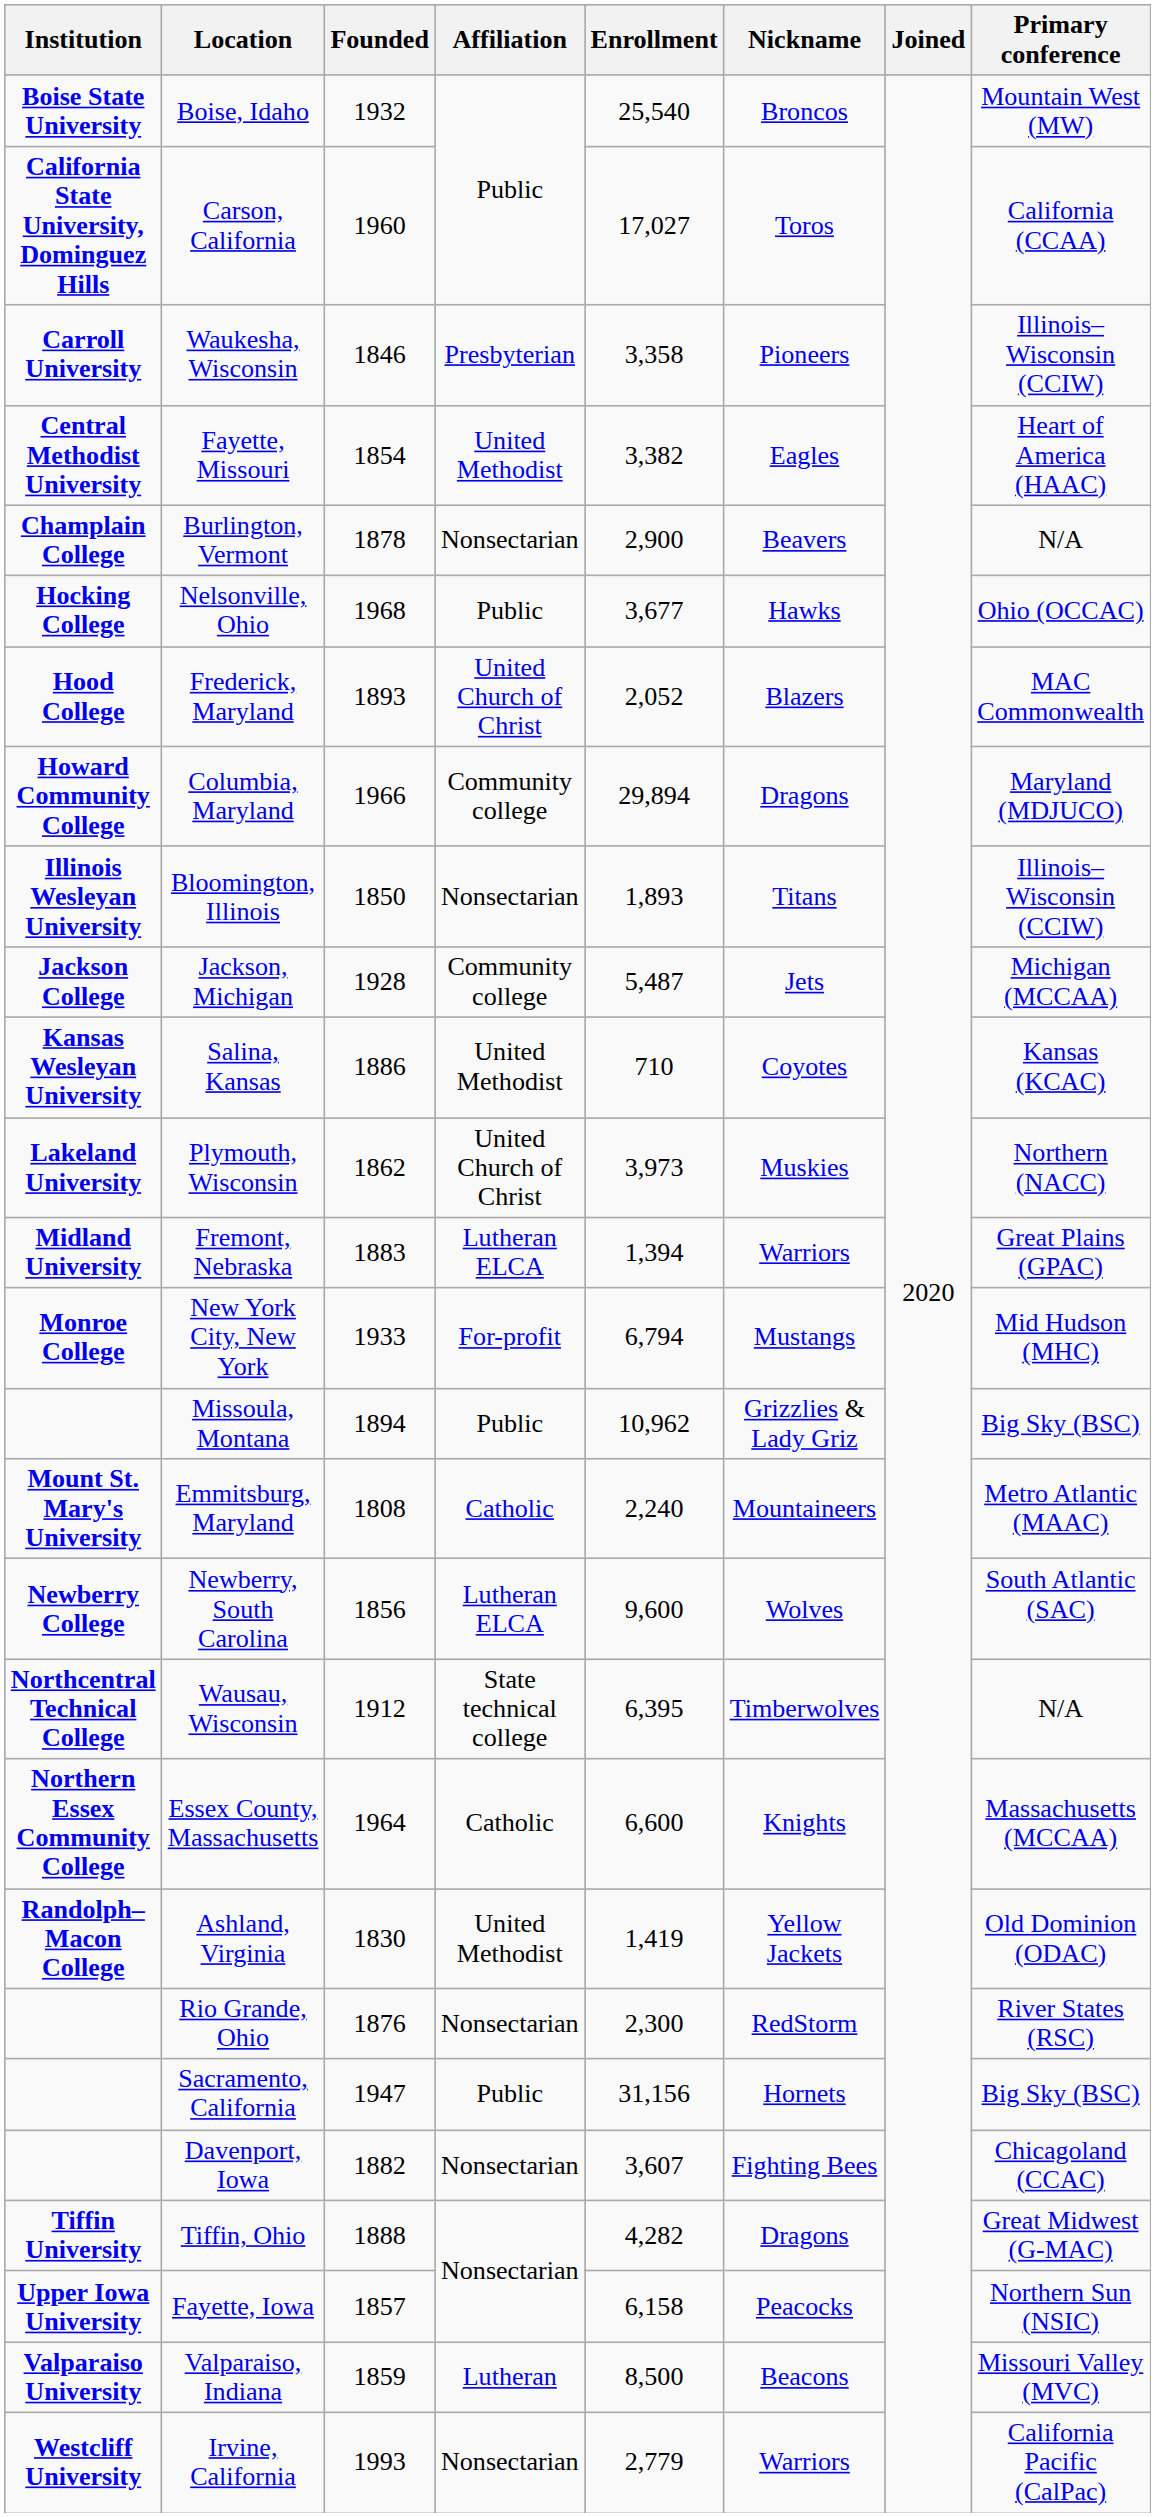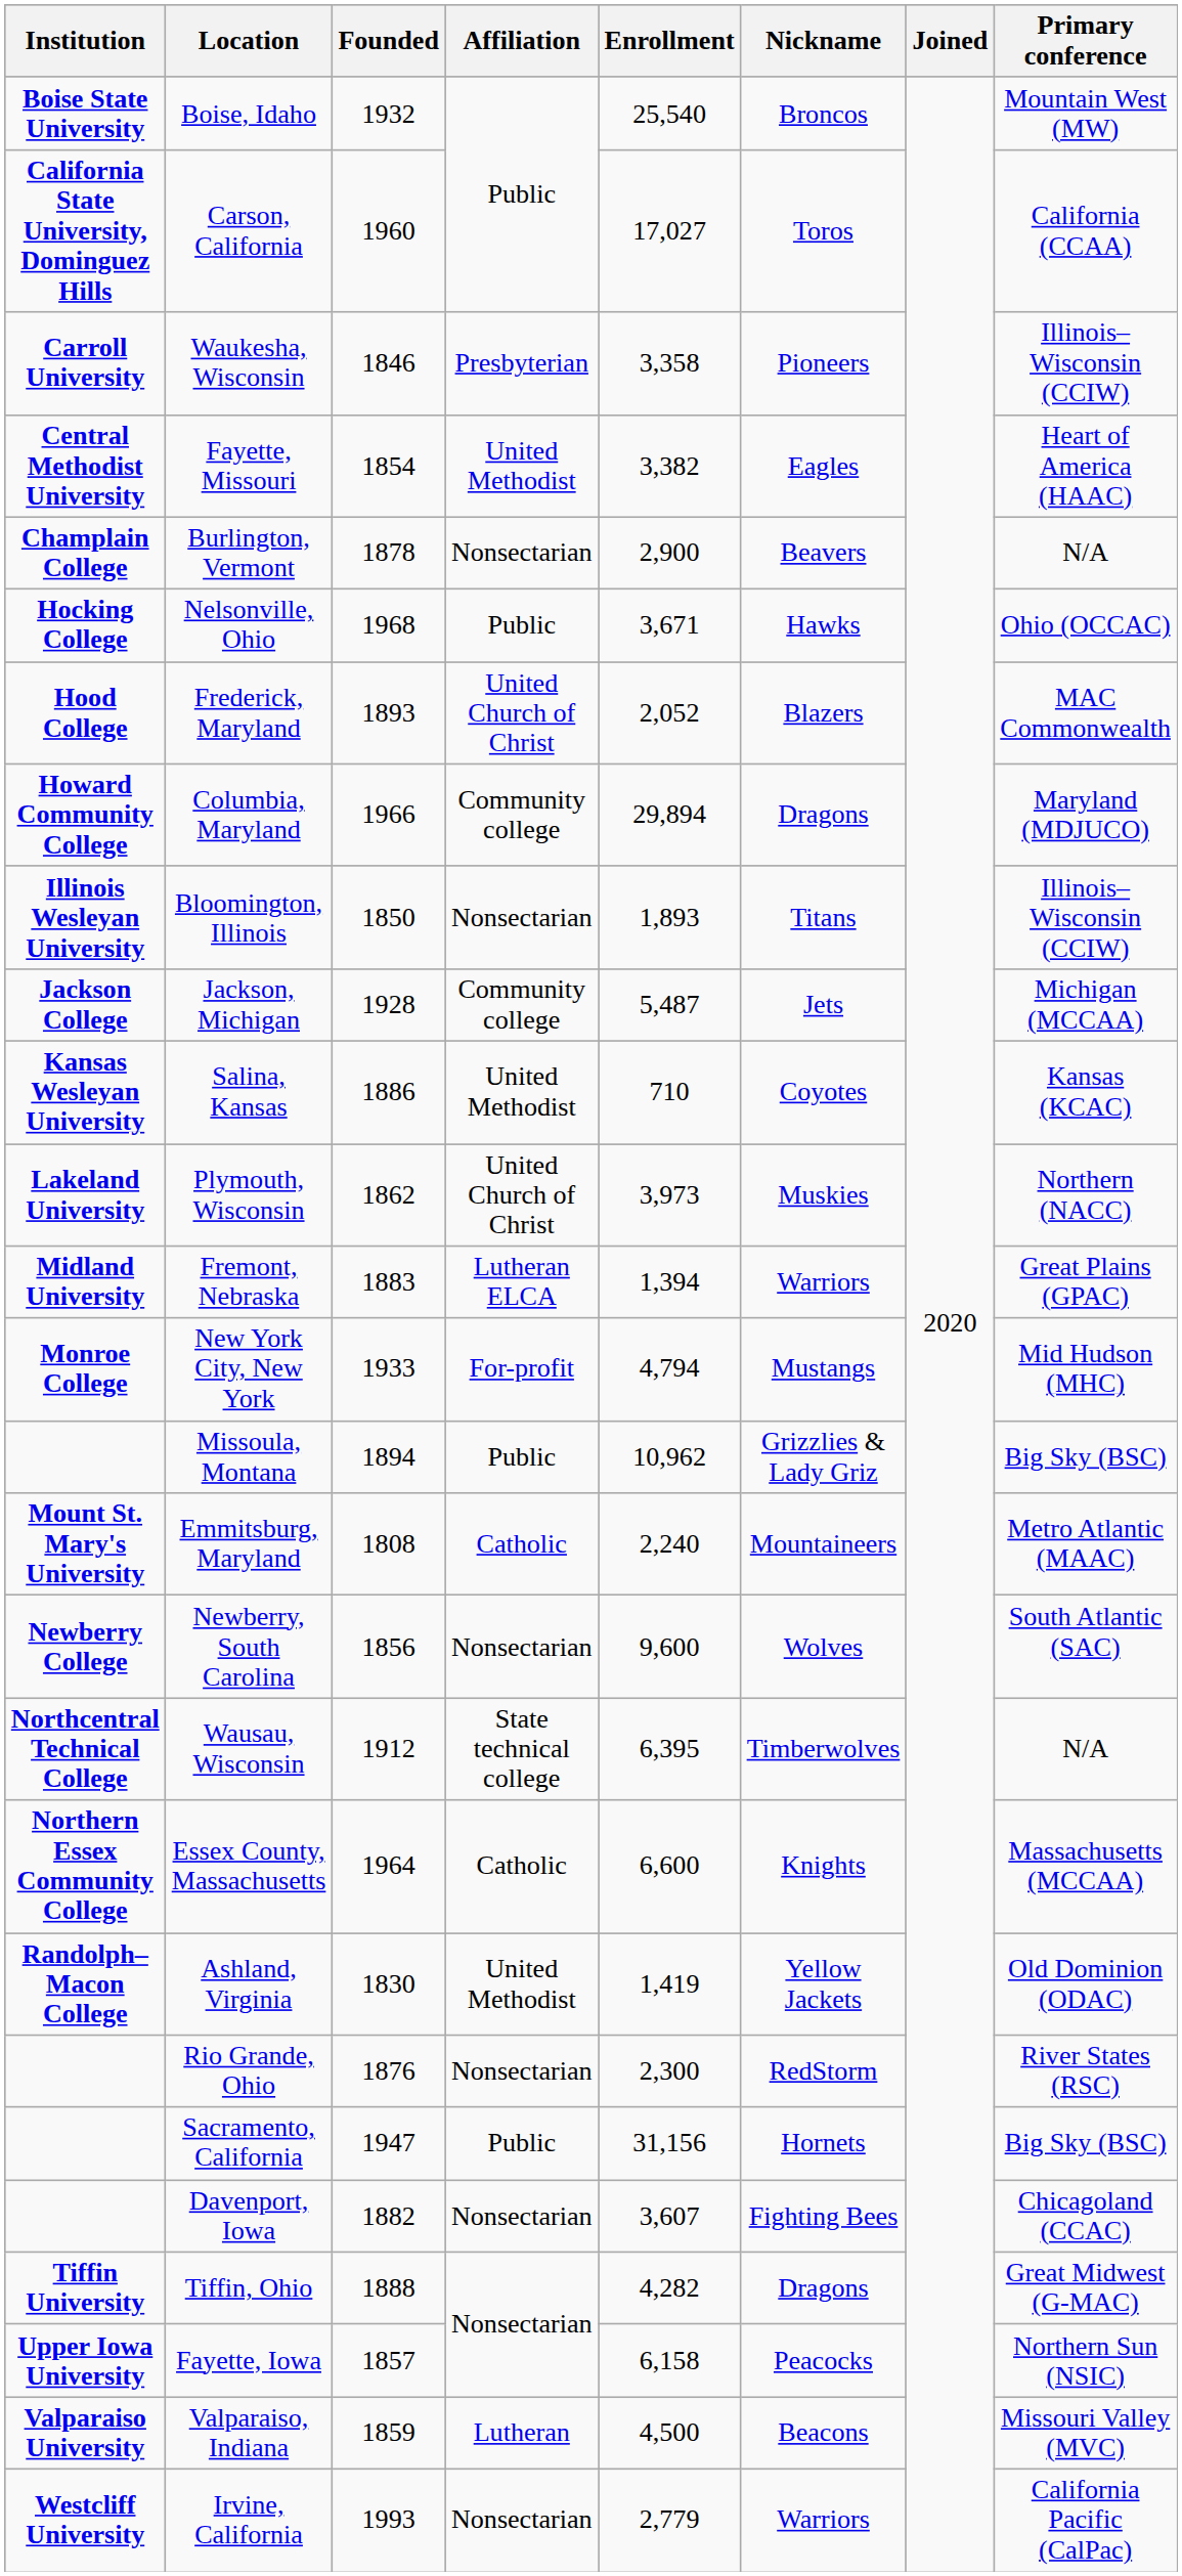 <table class="wikitable sortable" style="text-align:center">
 <tr>
 <th>Institution</th>
 <th>Location</th>
 <th>Founded</th>
 <th>Affiliation</th>
 <th>Enrollment</th>
 <th>Nickname</th>
 <th>Joined</th>
 <th>Primary<br>conference</th>
 </tr>
 <tr>
 <td><strong><a href='#'>Boise State University</a></strong></td>
 <td><a href='#'>Boise, Idaho</a></td>
 <td>1932</td>
 <td rowspan="2">Public</td>
 <td>25,540</td>
 <td><a href='#'>Broncos</a></td>
 <td rowspan="27">2020</td>
 <td><a href='#'>Mountain West (MW)</a><br></td>
 </tr>
 <tr>
 <td><strong><a href='#'>California State University, Dominguez Hills</a></strong><br></td>
 <td><a href='#'>Carson, California</a></td>
 <td>1960</td>
 <td>17,027</td>
 <td><a href='#'>Toros</a></td>
 <td><a href='#'>California (CCAA)</a><br></td>
 </tr>
 <tr>
 <td><strong><a href='#'>Carroll University</a></strong></td>
 <td><a href='#'>Waukesha, Wisconsin</a></td>
 <td>1846</td>
 <td><a href='#'>Presbyterian</a></td>
 <td>3,358</td>
 <td><a href='#'>Pioneers</a></td>
 <td><a href='#'>Illinois–Wisconsin (CCIW)</a></td>
 </tr>
 <tr>
 <td><strong><a href='#'>Central Methodist University</a></strong></td>
 <td><a href='#'>Fayette, Missouri</a></td>
 <td>1854</td>
 <td><a href='#'>United Methodist</a></td>
 <td>3,382</td>
 <td><a href='#'>Eagles</a></td>
 <td><a href='#'>Heart of America (HAAC)</a><br></td>
 </tr>
 <tr>
 <td><strong><a href='#'>Champlain College</a></strong></td>
 <td><a href='#'>Burlington, Vermont</a></td>
 <td>1878</td>
 <td>Nonsectarian</td>
 <td>2,900</td>
 <td><a href='#'>Beavers</a></td>
 <td>N/A</td>
 </tr>
 <tr>
 <td><strong><a href='#'>Hocking College</a></strong></td>
 <td><a href='#'>Nelsonville, Ohio</a></td>
 <td>1968</td>
 <td>Public</td>
-<td>3,677</td>
+<td>3,671</td>
 <td><a href='#'>Hawks</a></td>
 <td><a href='#'>Ohio (OCCAC)</a><br></td>
 </tr>
 <tr>
 <td><strong><a href='#'>Hood College</a></strong></td>
 <td><a href='#'>Frederick, Maryland</a></td>
 <td>1893</td>
 <td><a href='#'>United Church of Christ</a></td>
 <td>2,052</td>
 <td><a href='#'>Blazers</a></td>
 <td><a href='#'>MAC</a> <a href='#'>Commonwealth</a></td>
 </tr>
 <tr>
 <td><strong><a href='#'>Howard Community College</a></strong></td>
 <td><a href='#'>Columbia, Maryland</a></td>
 <td>1966</td>
 <td>Community college</td>
 <td>29,894</td>
 <td><a href='#'>Dragons</a></td>
 <td><a href='#'>Maryland (MDJUCO)</a><br></td>
 </tr>
 <tr>
 <td><strong><a href='#'>Illinois Wesleyan University</a></strong></td>
 <td><a href='#'>Bloomington, Illinois</a></td>
 <td>1850</td>
 <td>Nonsectarian</td>
 <td>1,893</td>
 <td><a href='#'>Titans</a></td>
 <td><a href='#'>Illinois–Wisconsin (CCIW)</a></td>
 </tr>
 <tr>
 <td><strong><a href='#'>Jackson College</a></strong></td>
 <td><a href='#'>Jackson, Michigan</a></td>
 <td>1928</td>
 <td>Community college</td>
 <td>5,487</td>
 <td><a href='#'>Jets</a></td>
 <td><a href='#'>Michigan (MCCAA)</a><br></td>
 </tr>
 <tr>
 <td><strong><a href='#'>Kansas Wesleyan University</a></strong></td>
 <td><a href='#'>Salina, Kansas</a></td>
 <td>1886</td>
 <td>United Methodist</td>
 <td>710</td>
 <td><a href='#'>Coyotes</a></td>
 <td><a href='#'>Kansas (KCAC)</a><br></td>
 </tr>
 <tr>
 <td><strong><a href='#'>Lakeland University</a></strong></td>
 <td><a href='#'>Plymouth, Wisconsin</a></td>
 <td>1862</td>
 <td>United Church of Christ</td>
 <td>3,973</td>
 <td><a href='#'>Muskies</a></td>
 <td><a href='#'>Northern (NACC)</a></td>
 </tr>
 <tr>
 <td><strong><a href='#'>Midland University</a></strong></td>
 <td><a href='#'>Fremont, Nebraska</a></td>
 <td>1883</td>
 <td><a href='#'>Lutheran ELCA</a></td>
 <td>1,394</td>
 <td><a href='#'>Warriors</a></td>
 <td><a href='#'>Great Plains (GPAC)</a><br></td>
 </tr>
 <tr>
 <td><strong><a href='#'>Monroe College</a></strong></td>
 <td><a href='#'>New York City, New York</a></td>
 <td>1933</td>
 <td><a href='#'>For-profit</a></td>
-<td>6,794</td>
+<td>4,794</td>
 <td><a href='#'>Mustangs</a></td>
 <td><a href='#'>Mid Hudson (MHC)</a><br></td>
 </tr>
 <tr>
 <td><strong></strong></td>
 <td><a href='#'>Missoula, Montana</a></td>
 <td>1894</td>
 <td>Public</td>
 <td>10,962</td>
 <td><a href='#'>Grizzlies</a> &<br><a href='#'>Lady Griz</a></td>
 <td><a href='#'>Big Sky (BSC)</a><br></td>
 </tr>
 <tr>
 <td><strong><a href='#'>Mount St. Mary's University</a></strong></td>
 <td><a href='#'>Emmitsburg, Maryland</a></td>
 <td>1808</td>
 <td><a href='#'>Catholic</a></td>
 <td>2,240</td>
 <td><a href='#'>Mountaineers</a></td>
 <td><a href='#'>Metro Atlantic (MAAC)</a><br></td>
 </tr>
 <tr>
 <td><strong><a href='#'>Newberry College</a></strong></td>
 <td><a href='#'>Newberry, South Carolina</a></td>
 <td>1856</td>
-<td><a href='#'>Lutheran ELCA</a></td>
+<td>Nonsectarian</td>
 <td>9,600</td>
 <td><a href='#'>Wolves</a></td>
 <td><a href='#'>South Atlantic (SAC)</a><br><br></td>
 </tr>
 <tr>
 <td><strong><a href='#'>Northcentral Technical College</a></strong></td>
 <td><a href='#'>Wausau, Wisconsin</a></td>
 <td>1912</td>
 <td>State technical college</td>
 <td>6,395</td>
 <td><a href='#'>Timberwolves</a></td>
 <td>N/A</td>
 </tr>
 <tr>
 <td><strong><a href='#'>Northern Essex Community College</a></strong></td>
 <td><a href='#'>Essex County, Massachusetts</a></td>
 <td>1964</td>
 <td>Catholic</td>
 <td>6,600</td>
 <td><a href='#'>Knights</a></td>
 <td><a href='#'>Massachusetts (MCCAA)</a><br></td>
 </tr>
 <tr>
 <td><strong><a href='#'>Randolph–Macon College</a></strong></td>
 <td><a href='#'>Ashland, Virginia</a></td>
 <td>1830</td>
 <td>United Methodist</td>
 <td>1,419</td>
 <td><a href='#'>Yellow Jackets</a></td>
 <td><a href='#'>Old Dominion (ODAC)</a></td>
 </tr>
 <tr>
 <td><strong></strong></td>
 <td><a href='#'>Rio Grande, Ohio</a></td>
 <td>1876</td>
 <td>Nonsectarian</td>
 <td>2,300</td>
 <td><a href='#'>RedStorm</a></td>
 <td><a href='#'>River States (RSC)</a><br></td>
 </tr>
 <tr>
 <td><strong></strong><br></td>
 <td><a href='#'>Sacramento, California</a></td>
 <td>1947</td>
 <td>Public</td>
 <td>31,156</td>
 <td><a href='#'>Hornets</a></td>
 <td><a href='#'>Big Sky (BSC)</a><br></td>
 </tr>
 <tr>
 <td><strong></strong></td>
 <td><a href='#'>Davenport, Iowa</a></td>
 <td>1882</td>
 <td>Nonsectarian</td>
 <td>3,607</td>
 <td><a href='#'>Fighting Bees</a></td>
 <td><a href='#'>Chicagoland (CCAC)</a><br></td>
 </tr>
 <tr>
 <td><strong><a href='#'>Tiffin University</a></strong></td>
 <td><a href='#'>Tiffin, Ohio</a></td>
 <td>1888</td>
 <td rowspan="2">Nonsectarian</td>
 <td>4,282</td>
 <td><a href='#'>Dragons</a></td>
 <td><a href='#'>Great Midwest (G-MAC)</a><br></td>
 </tr>
 <tr>
 <td><strong><a href='#'>Upper Iowa University</a></strong></td>
 <td><a href='#'>Fayette, Iowa</a></td>
 <td>1857</td>
 <td>6,158</td>
 <td><a href='#'>Peacocks</a></td>
 <td><a href='#'>Northern Sun (NSIC)</a></td>
 </tr>
 <tr>
 <td><strong><a href='#'>Valparaiso University</a></strong></td>
 <td><a href='#'>Valparaiso, Indiana</a></td>
 <td>1859</td>
 <td><a href='#'>Lutheran</a></td>
-<td>8,500</td>
+<td>4,500</td>
 <td><a href='#'>Beacons</a></td>
 <td><a href='#'>Missouri Valley (MVC)</a><br></td>
 </tr>
 <tr>
 <td><strong><a href='#'>Westcliff University</a></strong></td>
 <td><a href='#'>Irvine, California</a></td>
 <td>1993</td>
 <td>Nonsectarian</td>
 <td>2,779</td>
 <td><a href='#'>Warriors</a></td>
 <td><a href='#'>California Pacific (CalPac)</a><br></td>
 </tr>
 </table>
